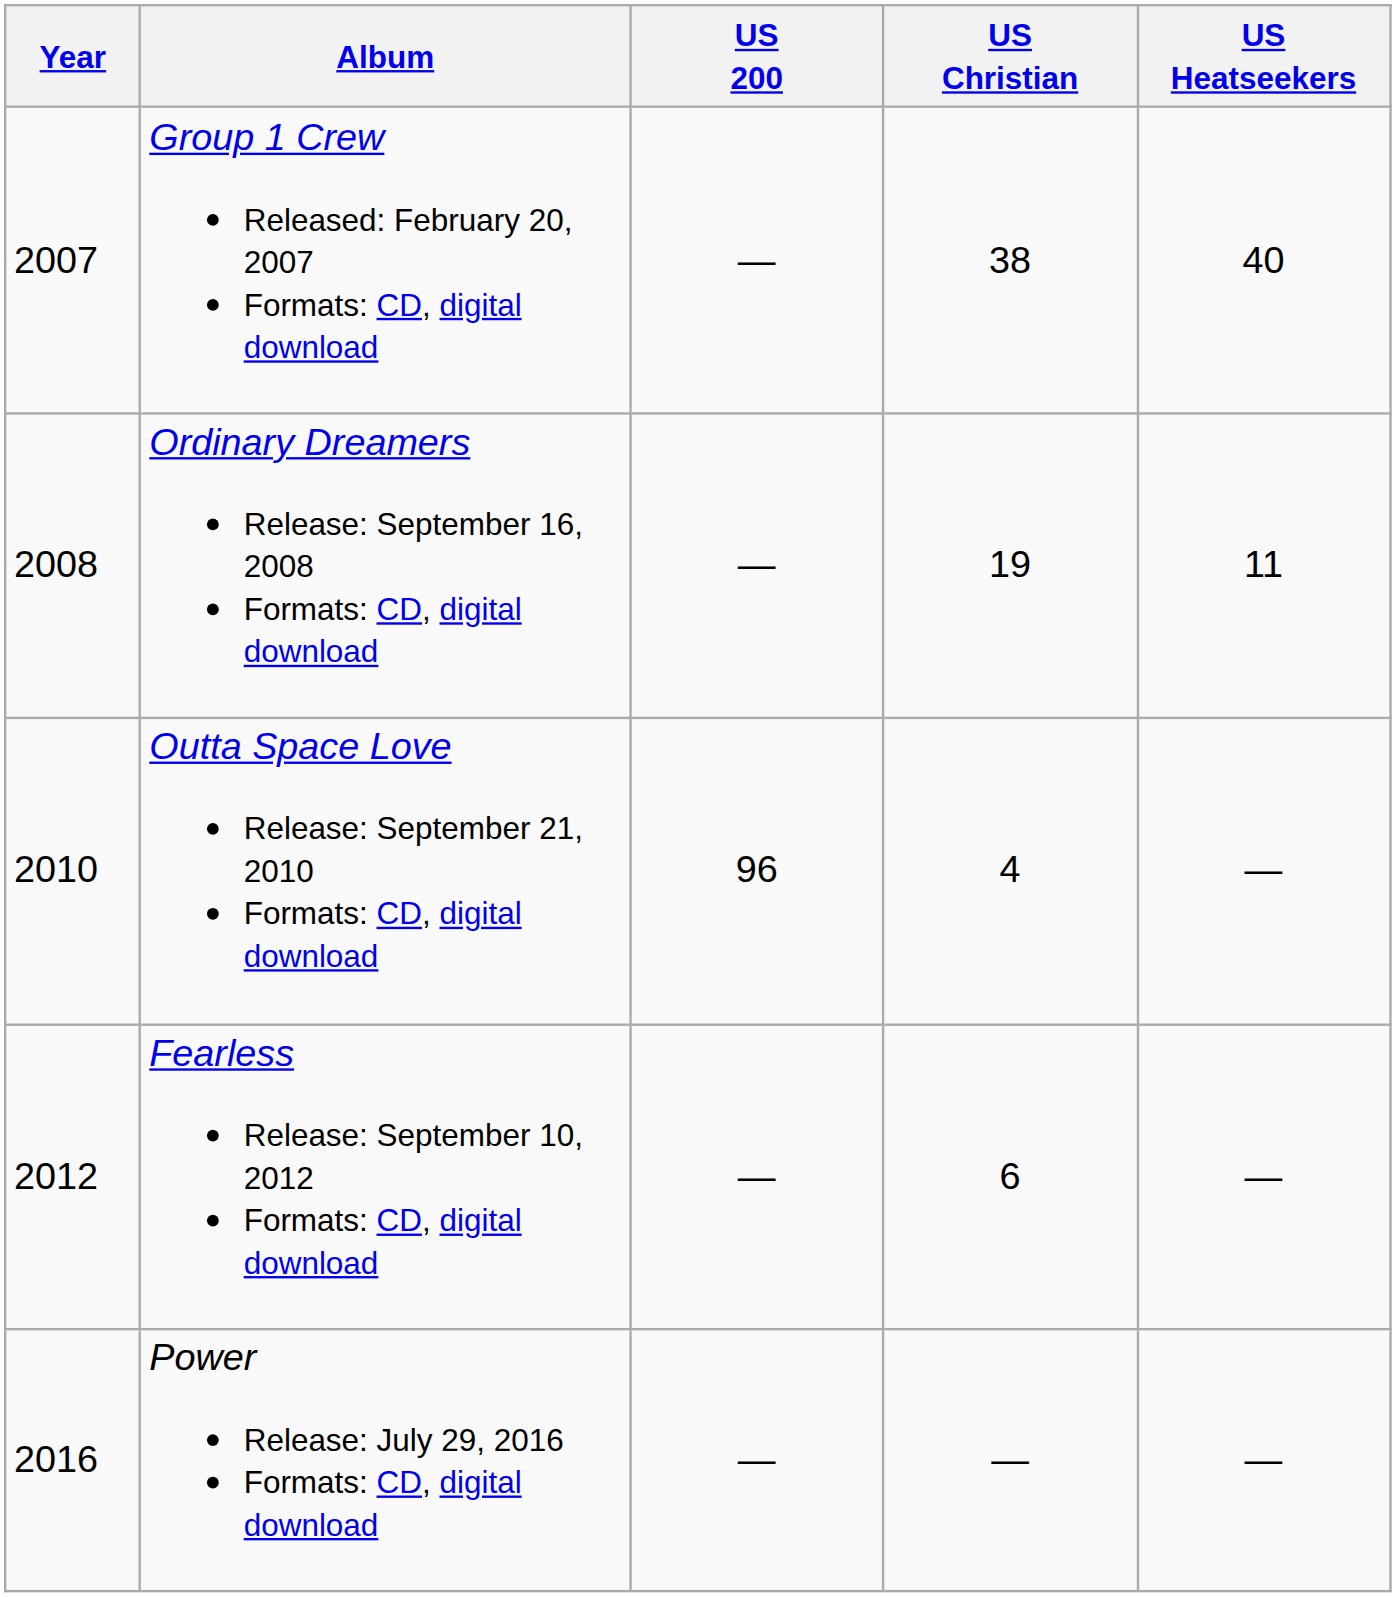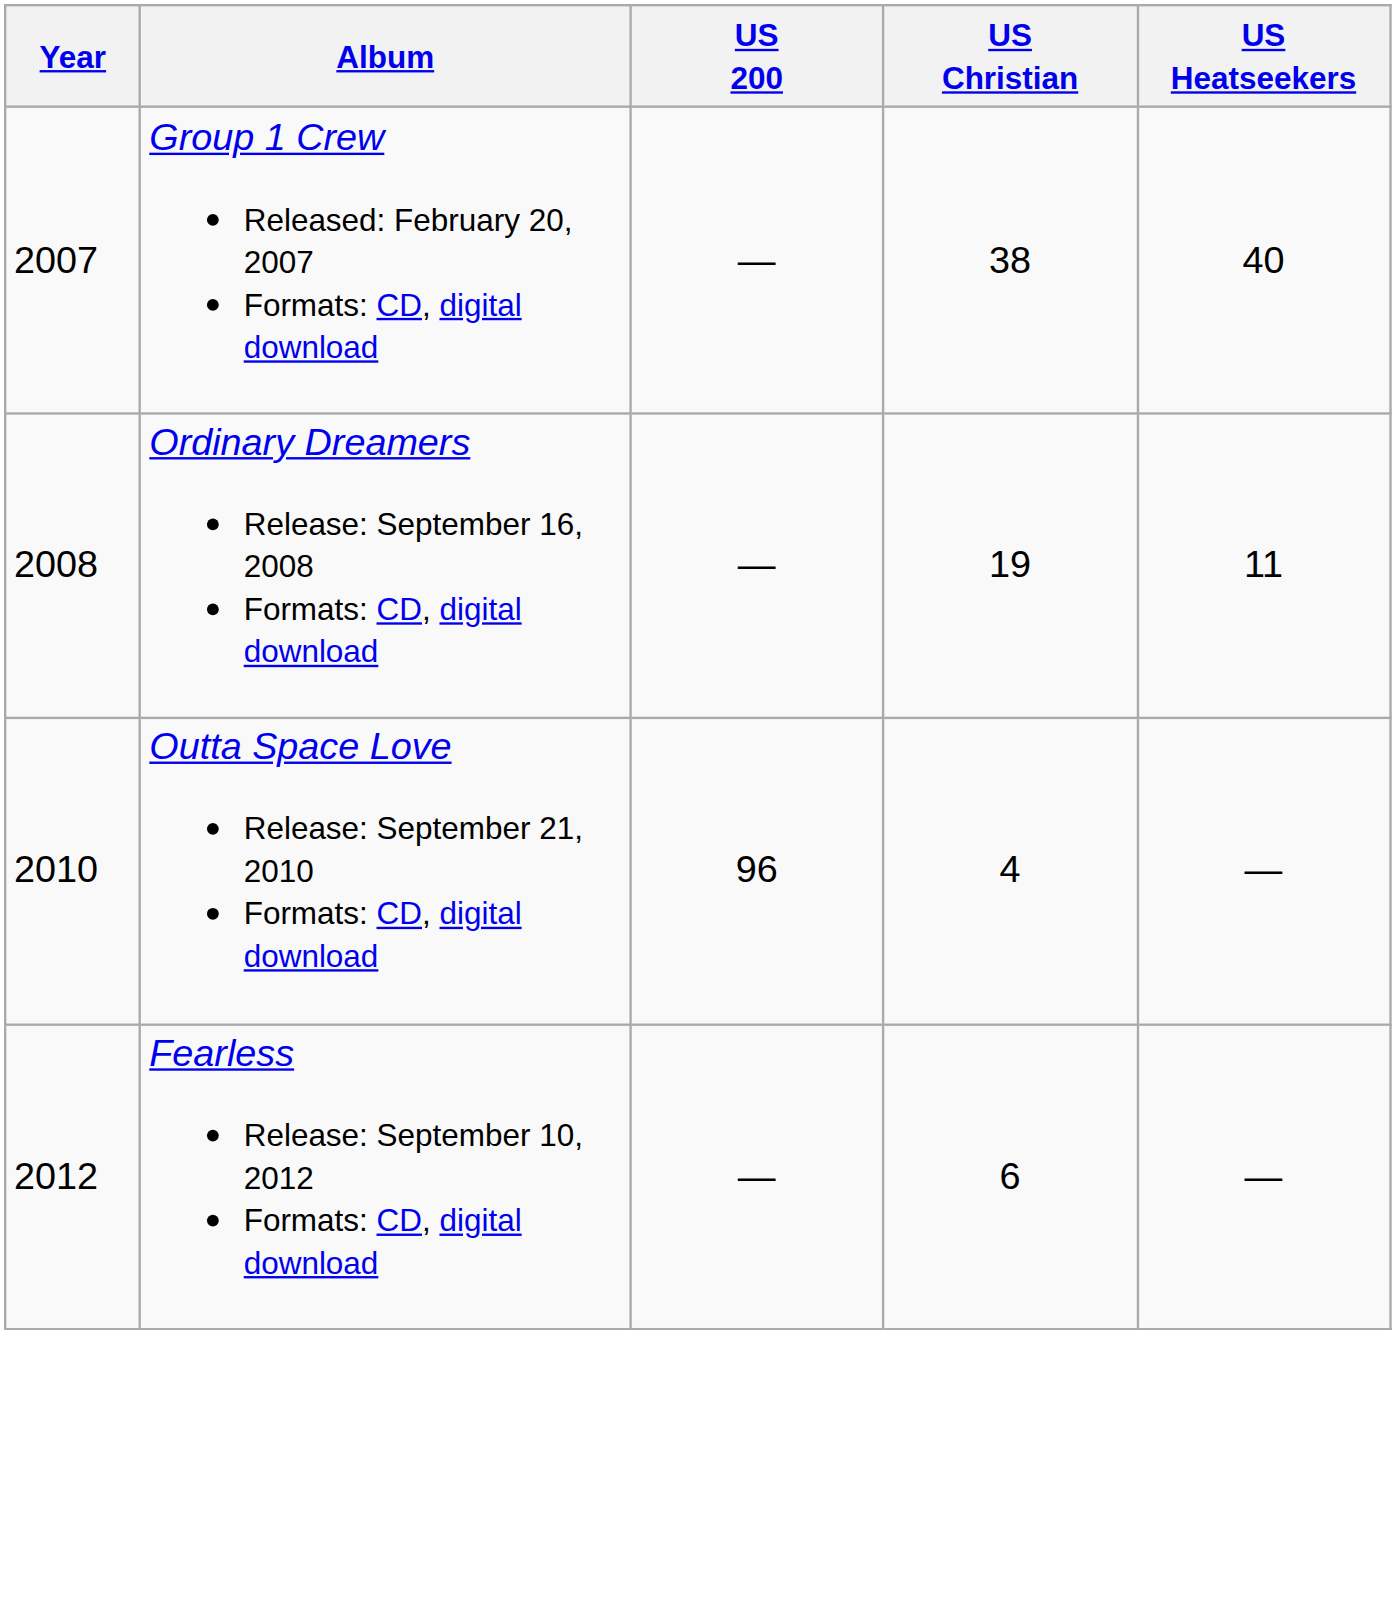 <table class="wikitable">
 <tr>
 <th style="width:50px;"><small><a href='#'>Year</a></small></th>
 <th style="width:200px;"><small><a href='#'>Album</a></small></th>
 <th style="width:100px;"><small><a href='#'>US<br>200</a></small></th>
 <th style="width:100px;"><small><a href='#'>US<br>Christian</a></small></th>
 <th style="width:100px;"><small><a href='#'>US<br>Heatseekers</a></small></th>
 </tr>
 <tr>
 <td>2007</td>
 <td><em><a href='#'>Group 1 Crew</a></em><br><ul><li><small>Released: February 20, 2007</small></li><li><small>Formats: <a href='#'>CD</a>, <a href='#'>digital download</a></small></li></ul></td>
 <td style="text-align:center;">—</td>
 <td style="text-align:center;">38</td>
 <td style="text-align:center;">40</td>
 </tr>
 <tr>
 <td>2008</td>
 <td><em><a href='#'>Ordinary Dreamers</a></em><br><ul><li><small>Release: September 16, 2008</small></li><li><small>Formats: <a href='#'>CD</a>, <a href='#'>digital download</a></small></li></ul></td>
 <td style="text-align:center;">—</td>
 <td style="text-align:center;">19</td>
 <td style="text-align:center;">11</td>
 </tr>
 <tr>
 <td>2010</td>
 <td><em><a href='#'>Outta Space Love</a></em><br><ul><li><small>Release: September 21, 2010</small></li><li><small>Formats: <a href='#'>CD</a>, <a href='#'>digital download</a></small></li></ul></td>
 <td style="text-align:center;">96</td>
 <td style="text-align:center;">4</td>
 <td style="text-align:center;">—</td>
 </tr>
 <tr>
 <td>2012</td>
 <td><em><a href='#'>Fearless</a></em><br><ul><li><small>Release: September 10, 2012</small></li><li><small>Formats: <a href='#'>CD</a>, <a href='#'>digital download</a></small></li></ul></td>
 <td style="text-align:center;">—</td>
 <td style="text-align:center;">6</td>
 <td style="text-align:center;">—</td>
 </tr>
-<tr>
-<td>2016</td>
-<td><em>Power</em><br><ul><li><small>Release: July 29, 2016</small></li><li><small>Formats: <a href='#'>CD</a>, <a href='#'>digital download</a></small></li></ul></td>
-<td style="text-align:center;">—</td>
-<td style="text-align:center;">—</td>
-<td style="text-align:center;">—</td>
-</tr>
 </table>
